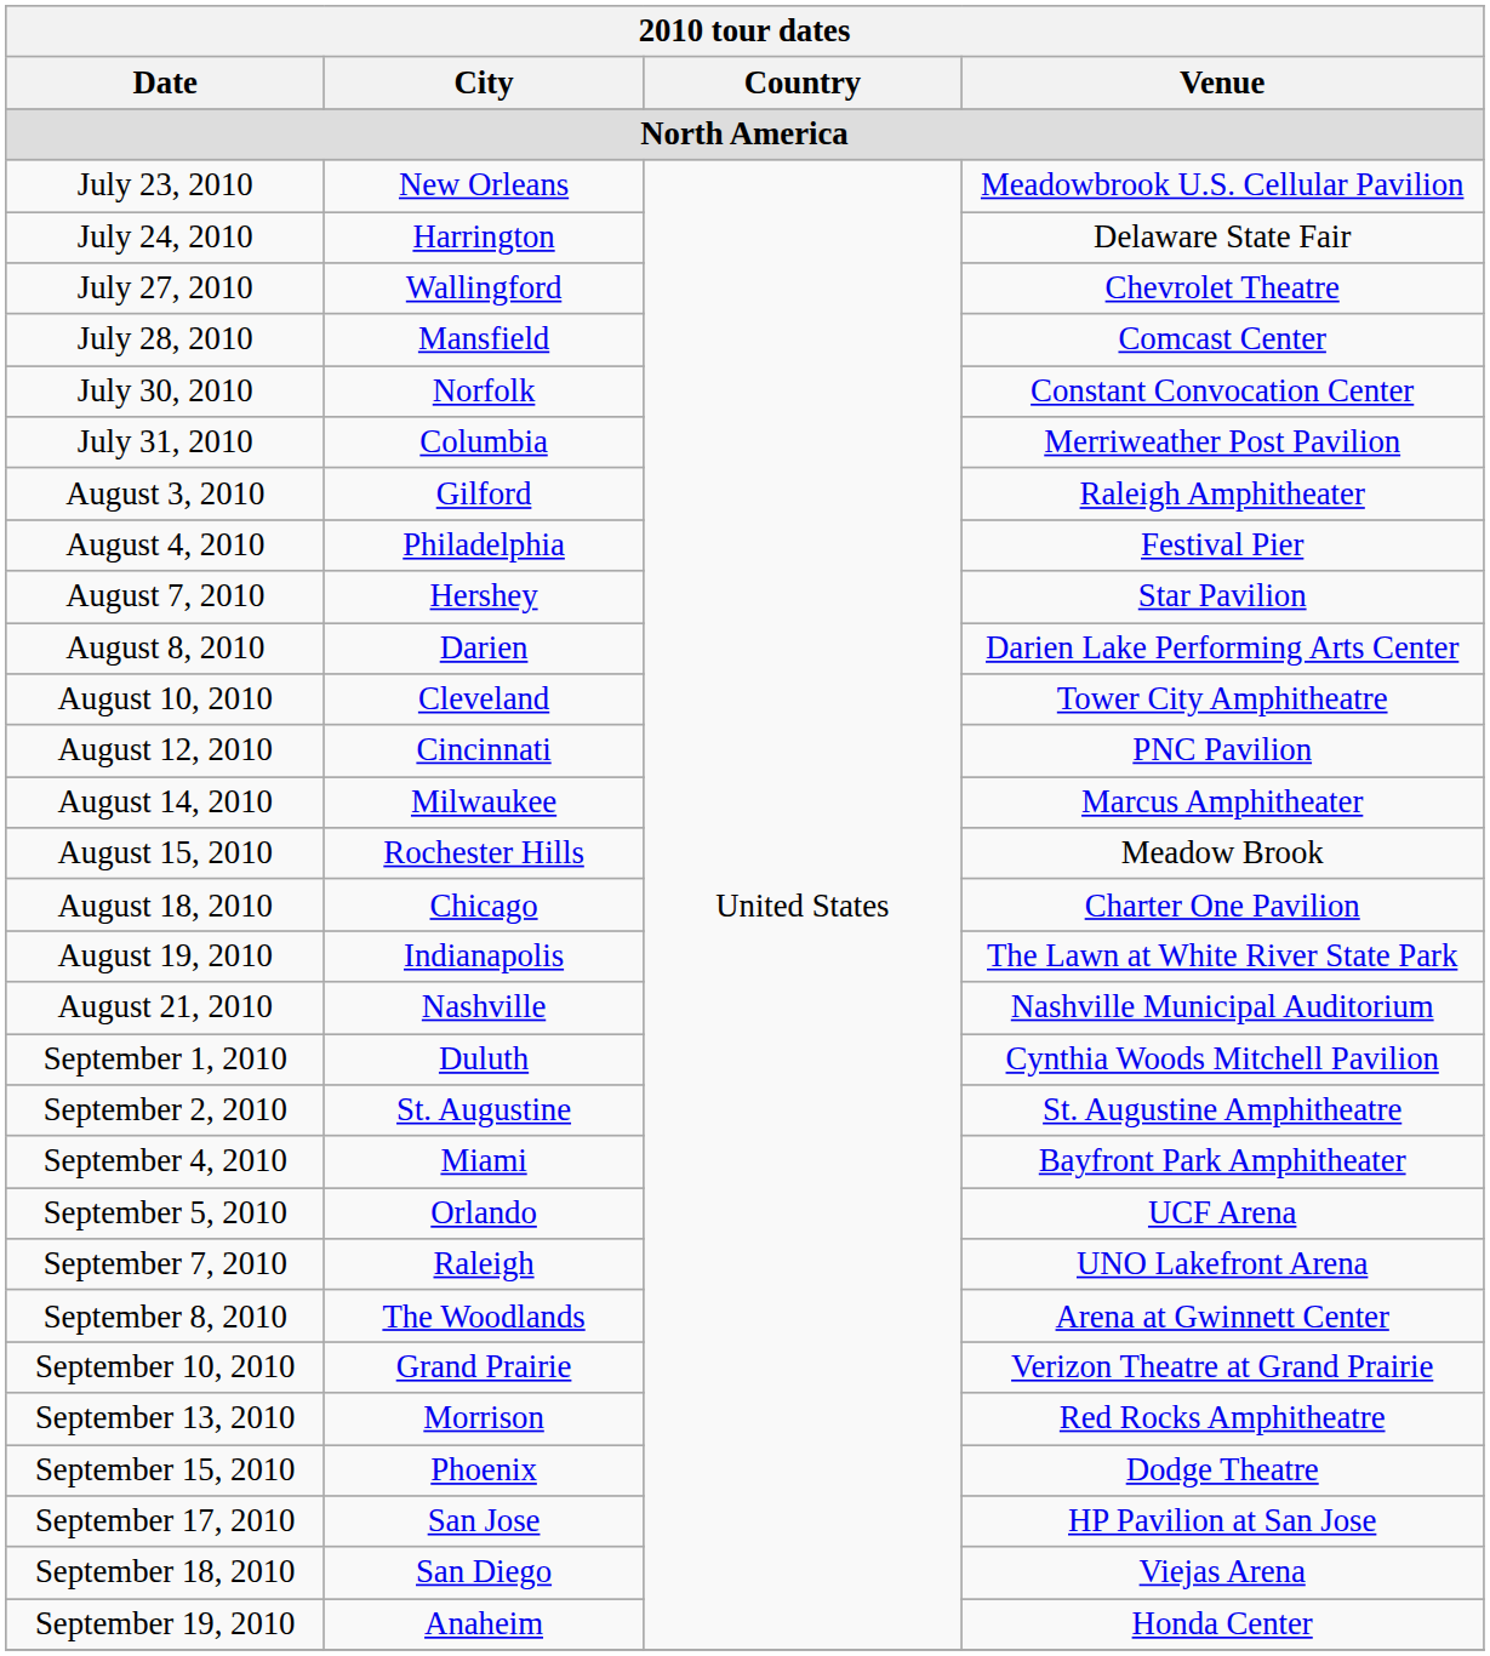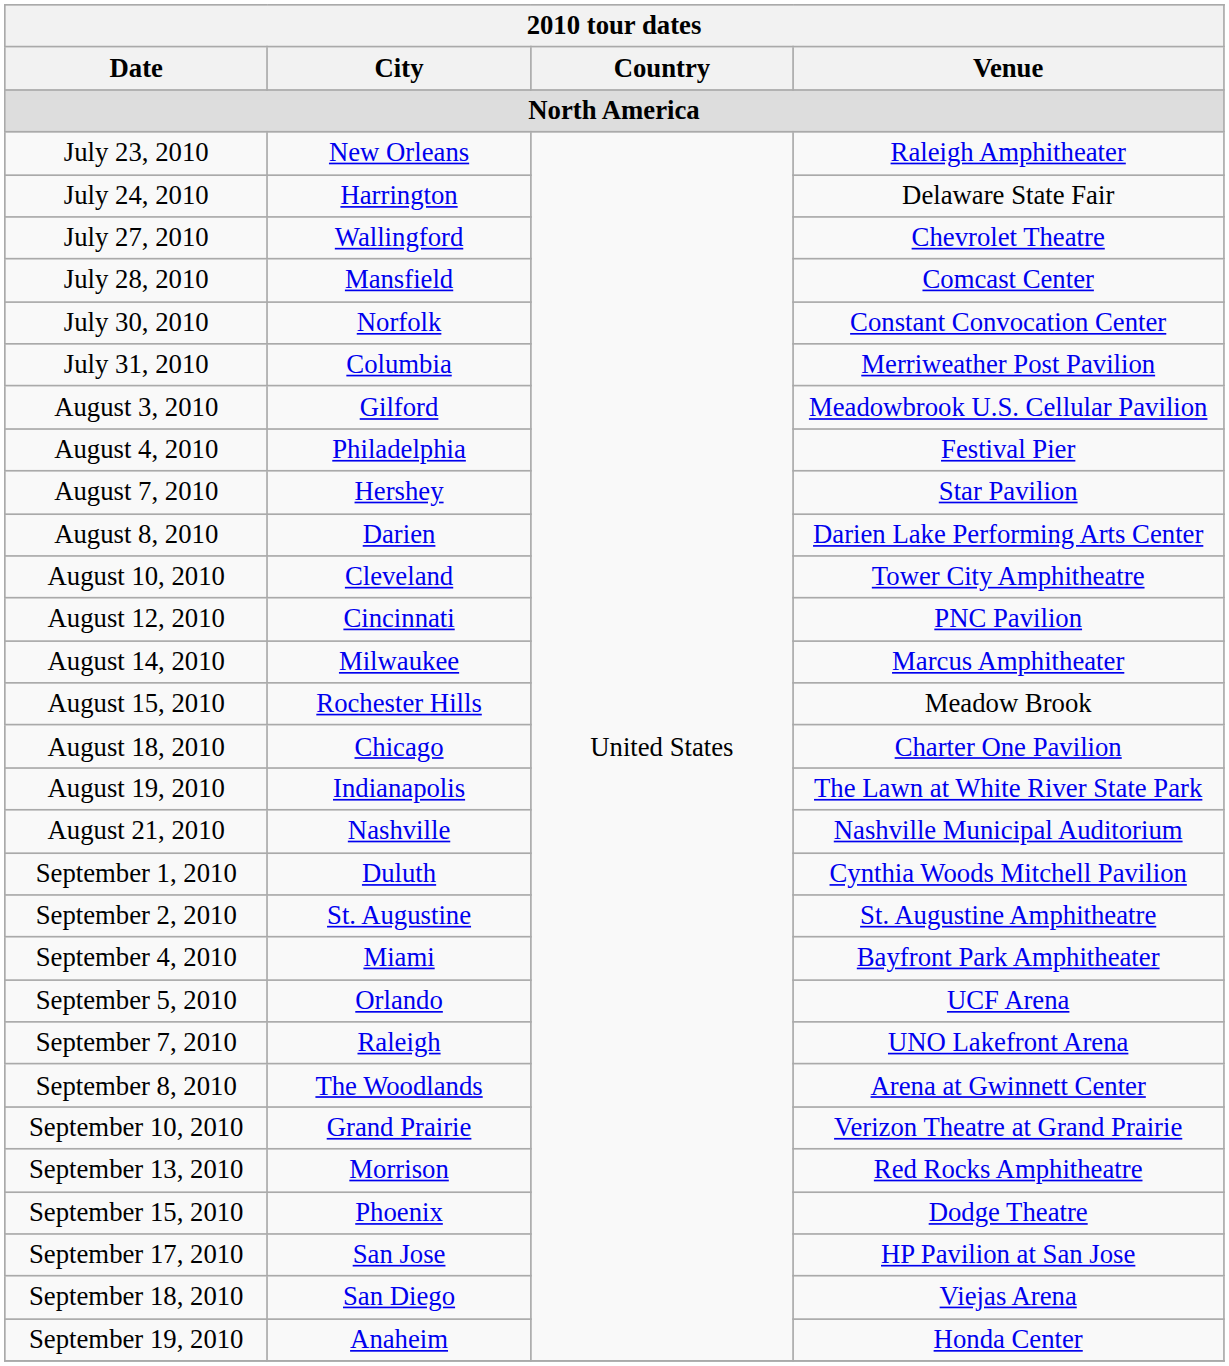 <table class="wikitable collapsible collapsed" style="text-align:center;">
 <tr>
 <th colspan="4" width="700">2010 tour dates</th>
 </tr>
 <tr>
 <th width="150">Date</th>
 <th width="150">City</th>
 <th width="150">Country</th>
 <th width="250">Venue</th>
 </tr>
 <tr bgcolor="#DDDDDD">
 <td colspan="4"><strong>North America</strong></td>
 </tr>
 <tr>
 <td>July 23, 2010</td>
 <td><a href='#'>New Orleans</a></td>
 <td rowspan="29">United States</td>
-<td><a href='#'>Meadowbrook U.S. Cellular Pavilion</a></td>
+<td><a href='#'>Raleigh Amphitheater</a></td>
 </tr>
 <tr>
 <td>July 24, 2010</td>
 <td><a href='#'>Harrington</a></td>
 <td>Delaware State Fair</td>
 </tr>
 <tr>
 <td>July 27, 2010</td>
 <td><a href='#'>Wallingford</a></td>
 <td><a href='#'>Chevrolet Theatre</a></td>
 </tr>
 <tr>
 <td>July 28, 2010</td>
 <td><a href='#'>Mansfield</a></td>
 <td><a href='#'>Comcast Center</a></td>
 </tr>
 <tr>
 <td>July 30, 2010</td>
 <td><a href='#'>Norfolk</a></td>
 <td><a href='#'>Constant Convocation Center</a></td>
 </tr>
 <tr>
 <td>July 31, 2010</td>
 <td><a href='#'>Columbia</a></td>
 <td><a href='#'>Merriweather Post Pavilion</a></td>
 </tr>
 <tr>
 <td>August 3, 2010</td>
 <td><a href='#'>Gilford</a></td>
-<td><a href='#'>Raleigh Amphitheater</a></td>
+<td><a href='#'>Meadowbrook U.S. Cellular Pavilion</a></td>
 </tr>
 <tr>
 <td>August 4, 2010</td>
 <td><a href='#'>Philadelphia</a></td>
 <td><a href='#'>Festival Pier</a></td>
 </tr>
 <tr>
 <td>August 7, 2010</td>
 <td><a href='#'>Hershey</a></td>
 <td><a href='#'>Star Pavilion</a></td>
 </tr>
 <tr>
 <td>August 8, 2010</td>
 <td><a href='#'>Darien</a></td>
 <td><a href='#'>Darien Lake Performing Arts Center</a></td>
 </tr>
 <tr>
 <td>August 10, 2010</td>
 <td><a href='#'>Cleveland</a></td>
 <td><a href='#'>Tower City Amphitheatre</a></td>
 </tr>
 <tr>
 <td>August 12, 2010</td>
 <td><a href='#'>Cincinnati</a></td>
 <td><a href='#'>PNC Pavilion</a></td>
 </tr>
 <tr>
 <td>August 14, 2010</td>
 <td><a href='#'>Milwaukee</a></td>
 <td><a href='#'>Marcus Amphitheater</a></td>
 </tr>
 <tr>
 <td>August 15, 2010</td>
 <td><a href='#'>Rochester Hills</a></td>
 <td>Meadow Brook</td>
 </tr>
 <tr>
 <td>August 18, 2010</td>
 <td><a href='#'>Chicago</a></td>
 <td><a href='#'>Charter One Pavilion</a></td>
 </tr>
 <tr>
 <td>August 19, 2010</td>
 <td><a href='#'>Indianapolis</a></td>
 <td><a href='#'>The Lawn at White River State Park</a></td>
 </tr>
 <tr>
 <td>August 21, 2010</td>
 <td><a href='#'>Nashville</a></td>
 <td><a href='#'>Nashville Municipal Auditorium</a></td>
 </tr>
 <tr>
 <td>September 1, 2010</td>
 <td><a href='#'>Duluth</a></td>
 <td><a href='#'>Cynthia Woods Mitchell Pavilion</a></td>
 </tr>
 <tr>
 <td align="center">September 2, 2010</td>
 <td align="center"><a href='#'>St. Augustine</a></td>
 <td align="center"><a href='#'>St. Augustine Amphitheatre</a></td>
 </tr>
 <tr>
 <td>September 4, 2010</td>
 <td><a href='#'>Miami</a></td>
 <td><a href='#'>Bayfront Park Amphitheater</a></td>
 </tr>
 <tr>
 <td>September 5, 2010</td>
 <td><a href='#'>Orlando</a></td>
 <td><a href='#'>UCF Arena</a></td>
 </tr>
 <tr>
 <td>September 7, 2010</td>
 <td><a href='#'>Raleigh</a></td>
 <td><a href='#'>UNO Lakefront Arena</a></td>
 </tr>
 <tr>
 <td>September 8, 2010</td>
 <td><a href='#'>The Woodlands</a></td>
 <td><a href='#'>Arena at Gwinnett Center</a></td>
 </tr>
 <tr>
 <td>September 10, 2010</td>
 <td><a href='#'>Grand Prairie</a></td>
 <td><a href='#'>Verizon Theatre at Grand Prairie</a></td>
 </tr>
 <tr>
 <td>September 13, 2010</td>
 <td><a href='#'>Morrison</a></td>
 <td><a href='#'>Red Rocks Amphitheatre</a></td>
 </tr>
 <tr>
 <td>September 15, 2010</td>
 <td><a href='#'>Phoenix</a></td>
 <td><a href='#'>Dodge Theatre</a></td>
 </tr>
 <tr>
 <td>September 17, 2010</td>
 <td><a href='#'>San Jose</a></td>
 <td><a href='#'>HP Pavilion at San Jose</a></td>
 </tr>
 <tr>
 <td align="center">September 18, 2010</td>
 <td align="center"><a href='#'>San Diego</a></td>
 <td align="center"><a href='#'>Viejas Arena</a></td>
 </tr>
 <tr>
 <td align="center">September 19, 2010</td>
 <td align="center"><a href='#'>Anaheim</a></td>
 <td align="center"><a href='#'>Honda Center</a></td>
 </tr>
 <tr>
 </tr>
 </table>
